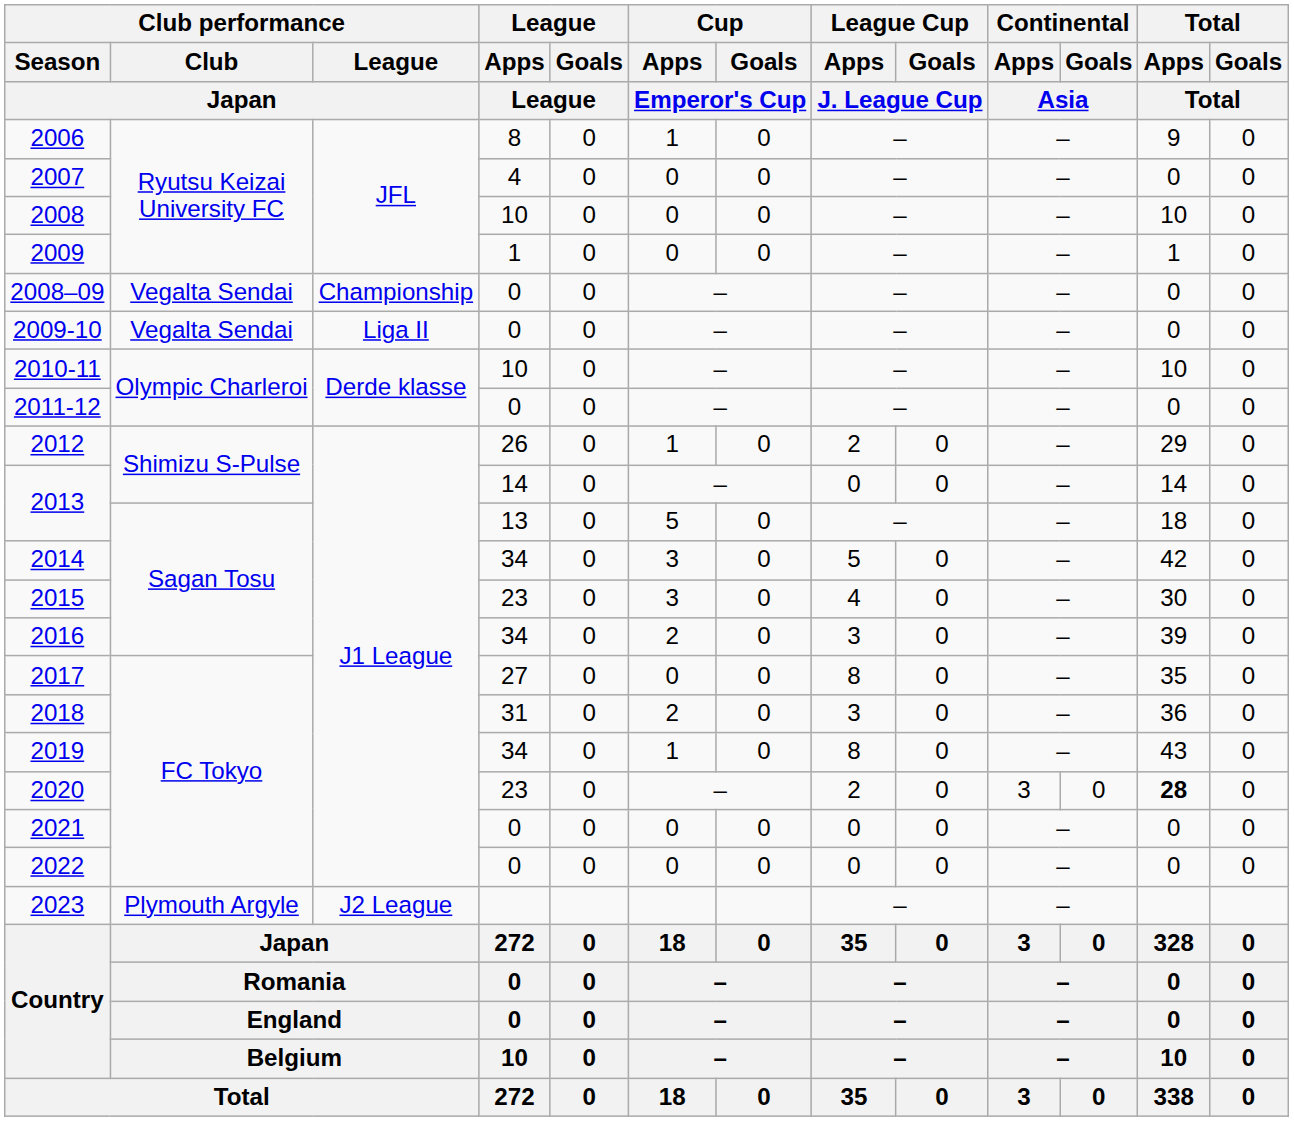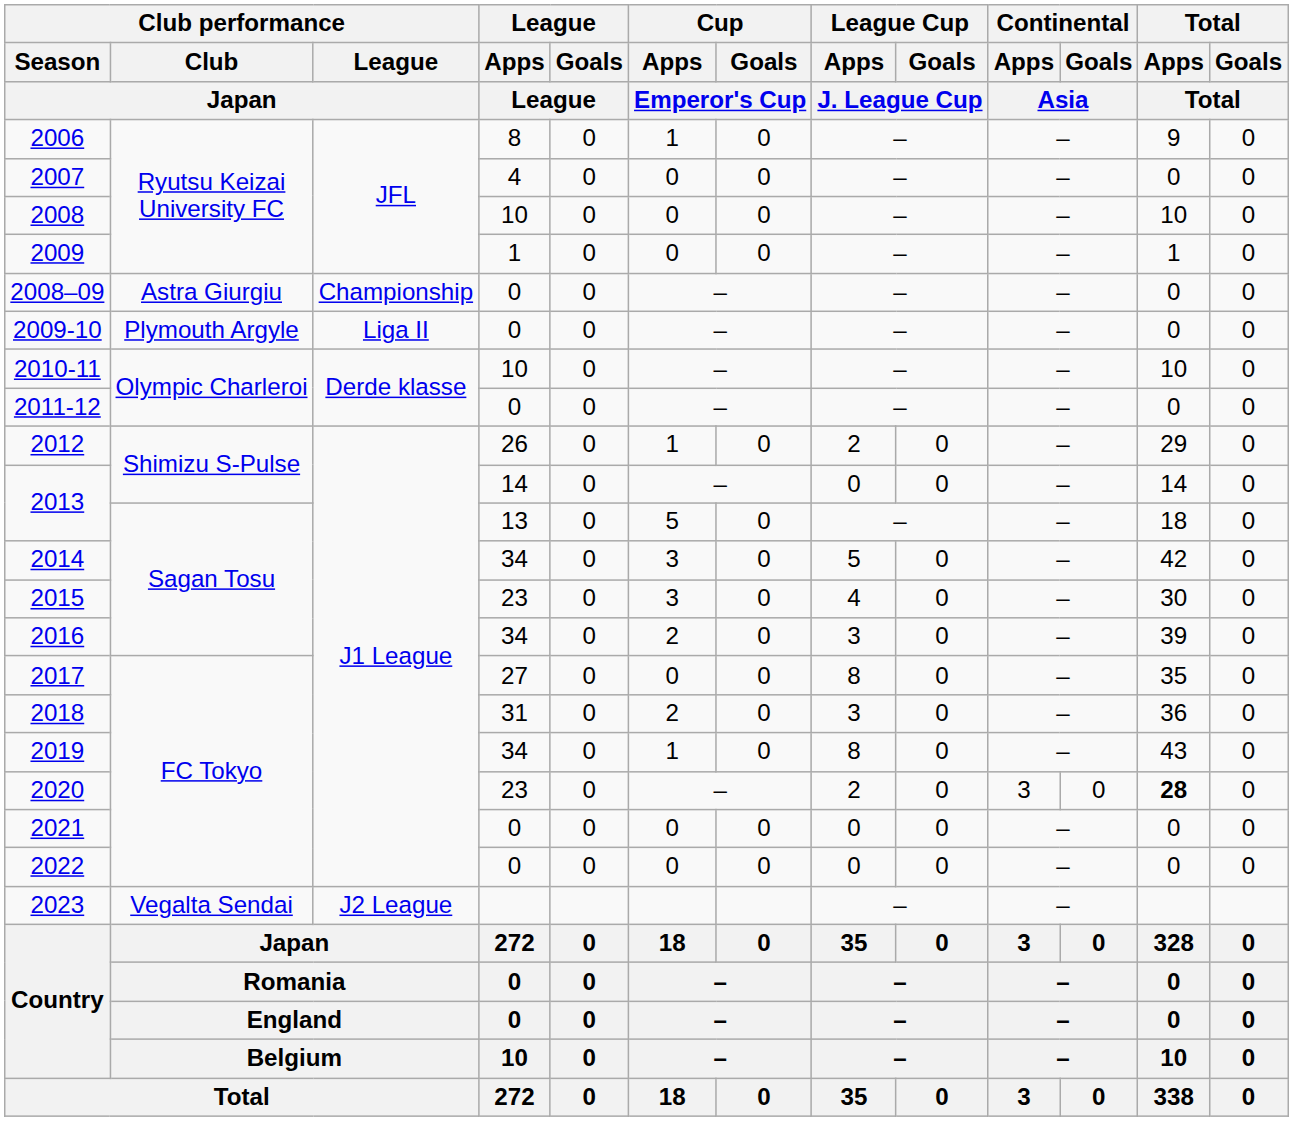 <table class="wikitable" style="text-align:center;">
 <tr>
 <th colspan=3>Club performance</th>
 <th colspan=2>League</th>
 <th colspan=2>Cup</th>
 <th colspan=2>League Cup</th>
 <th colspan=2>Continental</th>
 <th colspan=2>Total</th>
 </tr>
 <tr>
 <th>Season</th>
 <th>Club</th>
 <th>League</th>
 <th>Apps</th>
 <th>Goals</th>
 <th>Apps</th>
 <th>Goals</th>
 <th>Apps</th>
 <th>Goals</th>
 <th>Apps</th>
 <th>Goals</th>
 <th>Apps</th>
 <th>Goals</th>
 </tr>
 <tr>
 <th colspan=3>Japan</th>
 <th colspan=2>League</th>
 <th colspan=2><a href='#'>Emperor's Cup</a></th>
 <th colspan=2><a href='#'>J. League Cup</a></th>
 <th colspan=2><a href='#'>Asia</a></th>
 <th colspan=2>Total</th>
 </tr>
 <tr>
 <td><a href='#'>2006</a></td>
 <td rowspan="4"><a href='#'>Ryutsu Keizai<br>University FC</a></td>
 <td rowspan="4"><a href='#'>JFL</a></td>
 <td>8</td>
 <td>0</td>
 <td>1</td>
 <td>0</td>
 <td colspan="2">–</td>
 <td colspan="2">–</td>
 <td>9</td>
 <td>0</td>
 </tr>
 <tr>
 <td><a href='#'>2007</a></td>
 <td>4</td>
 <td>0</td>
 <td>0</td>
 <td>0</td>
 <td colspan="2">–</td>
 <td colspan="2">–</td>
 <td>0</td>
 <td>0</td>
 </tr>
 <tr>
 <td><a href='#'>2008</a></td>
 <td>10</td>
 <td>0</td>
 <td>0</td>
 <td>0</td>
 <td colspan="2">–</td>
 <td colspan="2">–</td>
 <td>10</td>
 <td>0</td>
 </tr>
 <tr>
 <td><a href='#'>2009</a></td>
 <td>1</td>
 <td>0</td>
 <td>0</td>
 <td>0</td>
 <td colspan="2">–</td>
 <td colspan="2">–</td>
 <td>1</td>
 <td>0</td>
 </tr>
 <tr>
 <td><a href='#'>2008–09</a></td>
-<td><a href='#'>Vegalta Sendai</a></td>
+<td><a href='#'>Astra Giurgiu</a></td>
 <td><a href='#'>Championship</a></td>
 <td>0</td>
 <td>0</td>
 <td colspan="2">–</td>
 <td colspan="2">–</td>
 <td colspan="2">–</td>
 <td>0</td>
 <td>0</td>
 </tr>
 <tr>
 <td><a href='#'>2009-10</a></td>
-<td><a href='#'>Vegalta Sendai</a></td>
+<td><a href='#'>Plymouth Argyle</a></td>
 <td><a href='#'>Liga II</a></td>
 <td>0</td>
 <td>0</td>
 <td colspan="2">–</td>
 <td colspan="2">–</td>
 <td colspan="2">–</td>
 <td>0</td>
 <td>0</td>
 </tr>
 <tr>
 <td><a href='#'>2010-11</a></td>
 <td rowspan="2"><a href='#'>Olympic Charleroi</a></td>
 <td rowspan="2"><a href='#'>Derde klasse</a></td>
 <td>10</td>
 <td>0</td>
 <td colspan="2">–</td>
 <td colspan="2">–</td>
 <td colspan="2">–</td>
 <td>10</td>
 <td>0</td>
 </tr>
 <tr>
 <td><a href='#'>2011-12</a></td>
 <td>0</td>
 <td>0</td>
 <td colspan="2">–</td>
 <td colspan="2">–</td>
 <td colspan="2">–</td>
 <td>0</td>
 <td>0</td>
 </tr>
 <tr>
 <td><a href='#'>2012</a></td>
 <td rowspan="2"><a href='#'>Shimizu S-Pulse</a></td>
 <td rowspan="12"><a href='#'>J1 League</a></td>
 <td>26</td>
 <td>0</td>
 <td>1</td>
 <td>0</td>
 <td>2</td>
 <td>0</td>
 <td colspan="2">–</td>
 <td>29</td>
 <td>0</td>
 </tr>
 <tr>
 <td rowspan="2"><a href='#'>2013</a></td>
 <td>14</td>
 <td>0</td>
 <td colspan="2">–</td>
 <td>0</td>
 <td>0</td>
 <td colspan="2">–</td>
 <td>14</td>
 <td>0</td>
 </tr>
 <tr>
 <td rowspan="4"><a href='#'>Sagan Tosu</a></td>
 <td>13</td>
 <td>0</td>
 <td>5</td>
 <td>0</td>
 <td colspan="2">–</td>
 <td colspan="2">–</td>
 <td>18</td>
 <td>0</td>
 </tr>
 <tr>
 <td><a href='#'>2014</a></td>
 <td>34</td>
 <td>0</td>
 <td>3</td>
 <td>0</td>
 <td>5</td>
 <td>0</td>
 <td colspan="2">–</td>
 <td>42</td>
 <td>0</td>
 </tr>
 <tr>
 <td><a href='#'>2015</a></td>
 <td>23</td>
 <td>0</td>
 <td>3</td>
 <td>0</td>
 <td>4</td>
 <td>0</td>
 <td colspan="2">–</td>
 <td>30</td>
 <td>0</td>
 </tr>
 <tr>
 <td><a href='#'>2016</a></td>
 <td>34</td>
 <td>0</td>
 <td>2</td>
 <td>0</td>
 <td>3</td>
 <td>0</td>
 <td colspan="2">–</td>
 <td>39</td>
 <td>0</td>
 </tr>
 <tr>
 <td><a href='#'>2017</a></td>
 <td rowspan="6"><a href='#'>FC Tokyo</a></td>
 <td>27</td>
 <td>0</td>
 <td>0</td>
 <td>0</td>
 <td>8</td>
 <td>0</td>
 <td colspan="2">–</td>
 <td>35</td>
 <td>0</td>
 </tr>
 <tr>
 <td><a href='#'>2018</a></td>
 <td>31</td>
 <td>0</td>
 <td>2</td>
 <td>0</td>
 <td>3</td>
 <td>0</td>
 <td colspan="2">–</td>
 <td>36</td>
 <td>0</td>
 </tr>
 <tr>
 <td><a href='#'>2019</a></td>
 <td>34</td>
 <td>0</td>
 <td>1</td>
 <td>0</td>
 <td>8</td>
 <td>0</td>
 <td colspan="2">–</td>
 <td>43</td>
 <td>0</td>
 </tr>
 <tr>
 <td><a href='#'>2020</a></td>
 <td>23</td>
 <td>0</td>
 <td colspan="2">–</td>
 <td>2</td>
 <td>0</td>
 <td>3</td>
 <td>0</td>
 <td><strong>28</strong></td>
 <td>0</td>
 </tr>
 <tr>
 <td><a href='#'>2021</a></td>
 <td>0</td>
 <td>0</td>
 <td>0</td>
 <td>0</td>
 <td>0</td>
 <td>0</td>
 <td colspan="2">–</td>
 <td>0</td>
 <td>0</td>
 </tr>
 <tr>
 <td><a href='#'>2022</a></td>
 <td>0</td>
 <td>0</td>
 <td>0</td>
 <td>0</td>
 <td>0</td>
 <td>0</td>
 <td colspan="2">–</td>
 <td>0</td>
 <td>0</td>
 </tr>
 <tr>
 <td><a href='#'>2023</a></td>
-<td><a href='#'>Plymouth Argyle</a></td>
+<td><a href='#'>Vegalta Sendai</a></td>
 <td><a href='#'>J2 League</a></td>
 <td></td>
 <td></td>
 <td></td>
 <td></td>
 <td colspan="2">–</td>
 <td colspan="2">–</td>
 <td></td>
 <td></td>
 </tr>
 <tr>
 <th rowspan="4">Country</th>
 <th colspan="2">Japan</th>
 <th>272</th>
 <th>0</th>
 <th>18</th>
 <th>0</th>
 <th>35</th>
 <th>0</th>
 <th>3</th>
 <th>0</th>
 <th>328</th>
 <th>0</th>
 </tr>
 <tr>
 <th colspan="2">Romania</th>
 <th>0</th>
 <th>0</th>
 <th colspan="2">–</th>
 <th colspan="2">–</th>
 <th colspan="2">–</th>
 <th>0</th>
 <th>0</th>
 </tr>
 <tr>
 <th colspan="2">England</th>
 <th>0</th>
 <th>0</th>
 <th colspan="2">–</th>
 <th colspan="2">–</th>
 <th colspan="2">–</th>
 <th>0</th>
 <th>0</th>
 </tr>
 <tr>
 <th colspan="2">Belgium</th>
 <th>10</th>
 <th>0</th>
 <th colspan="2">–</th>
 <th colspan="2">–</th>
 <th colspan="2">–</th>
 <th>10</th>
 <th>0</th>
 </tr>
 <tr>
 <th colspan="3">Total</th>
 <th>272</th>
 <th>0</th>
 <th>18</th>
 <th>0</th>
 <th>35</th>
 <th>0</th>
 <th>3</th>
 <th>0</th>
 <th>338</th>
 <th>0</th>
 </tr>
 </table>
